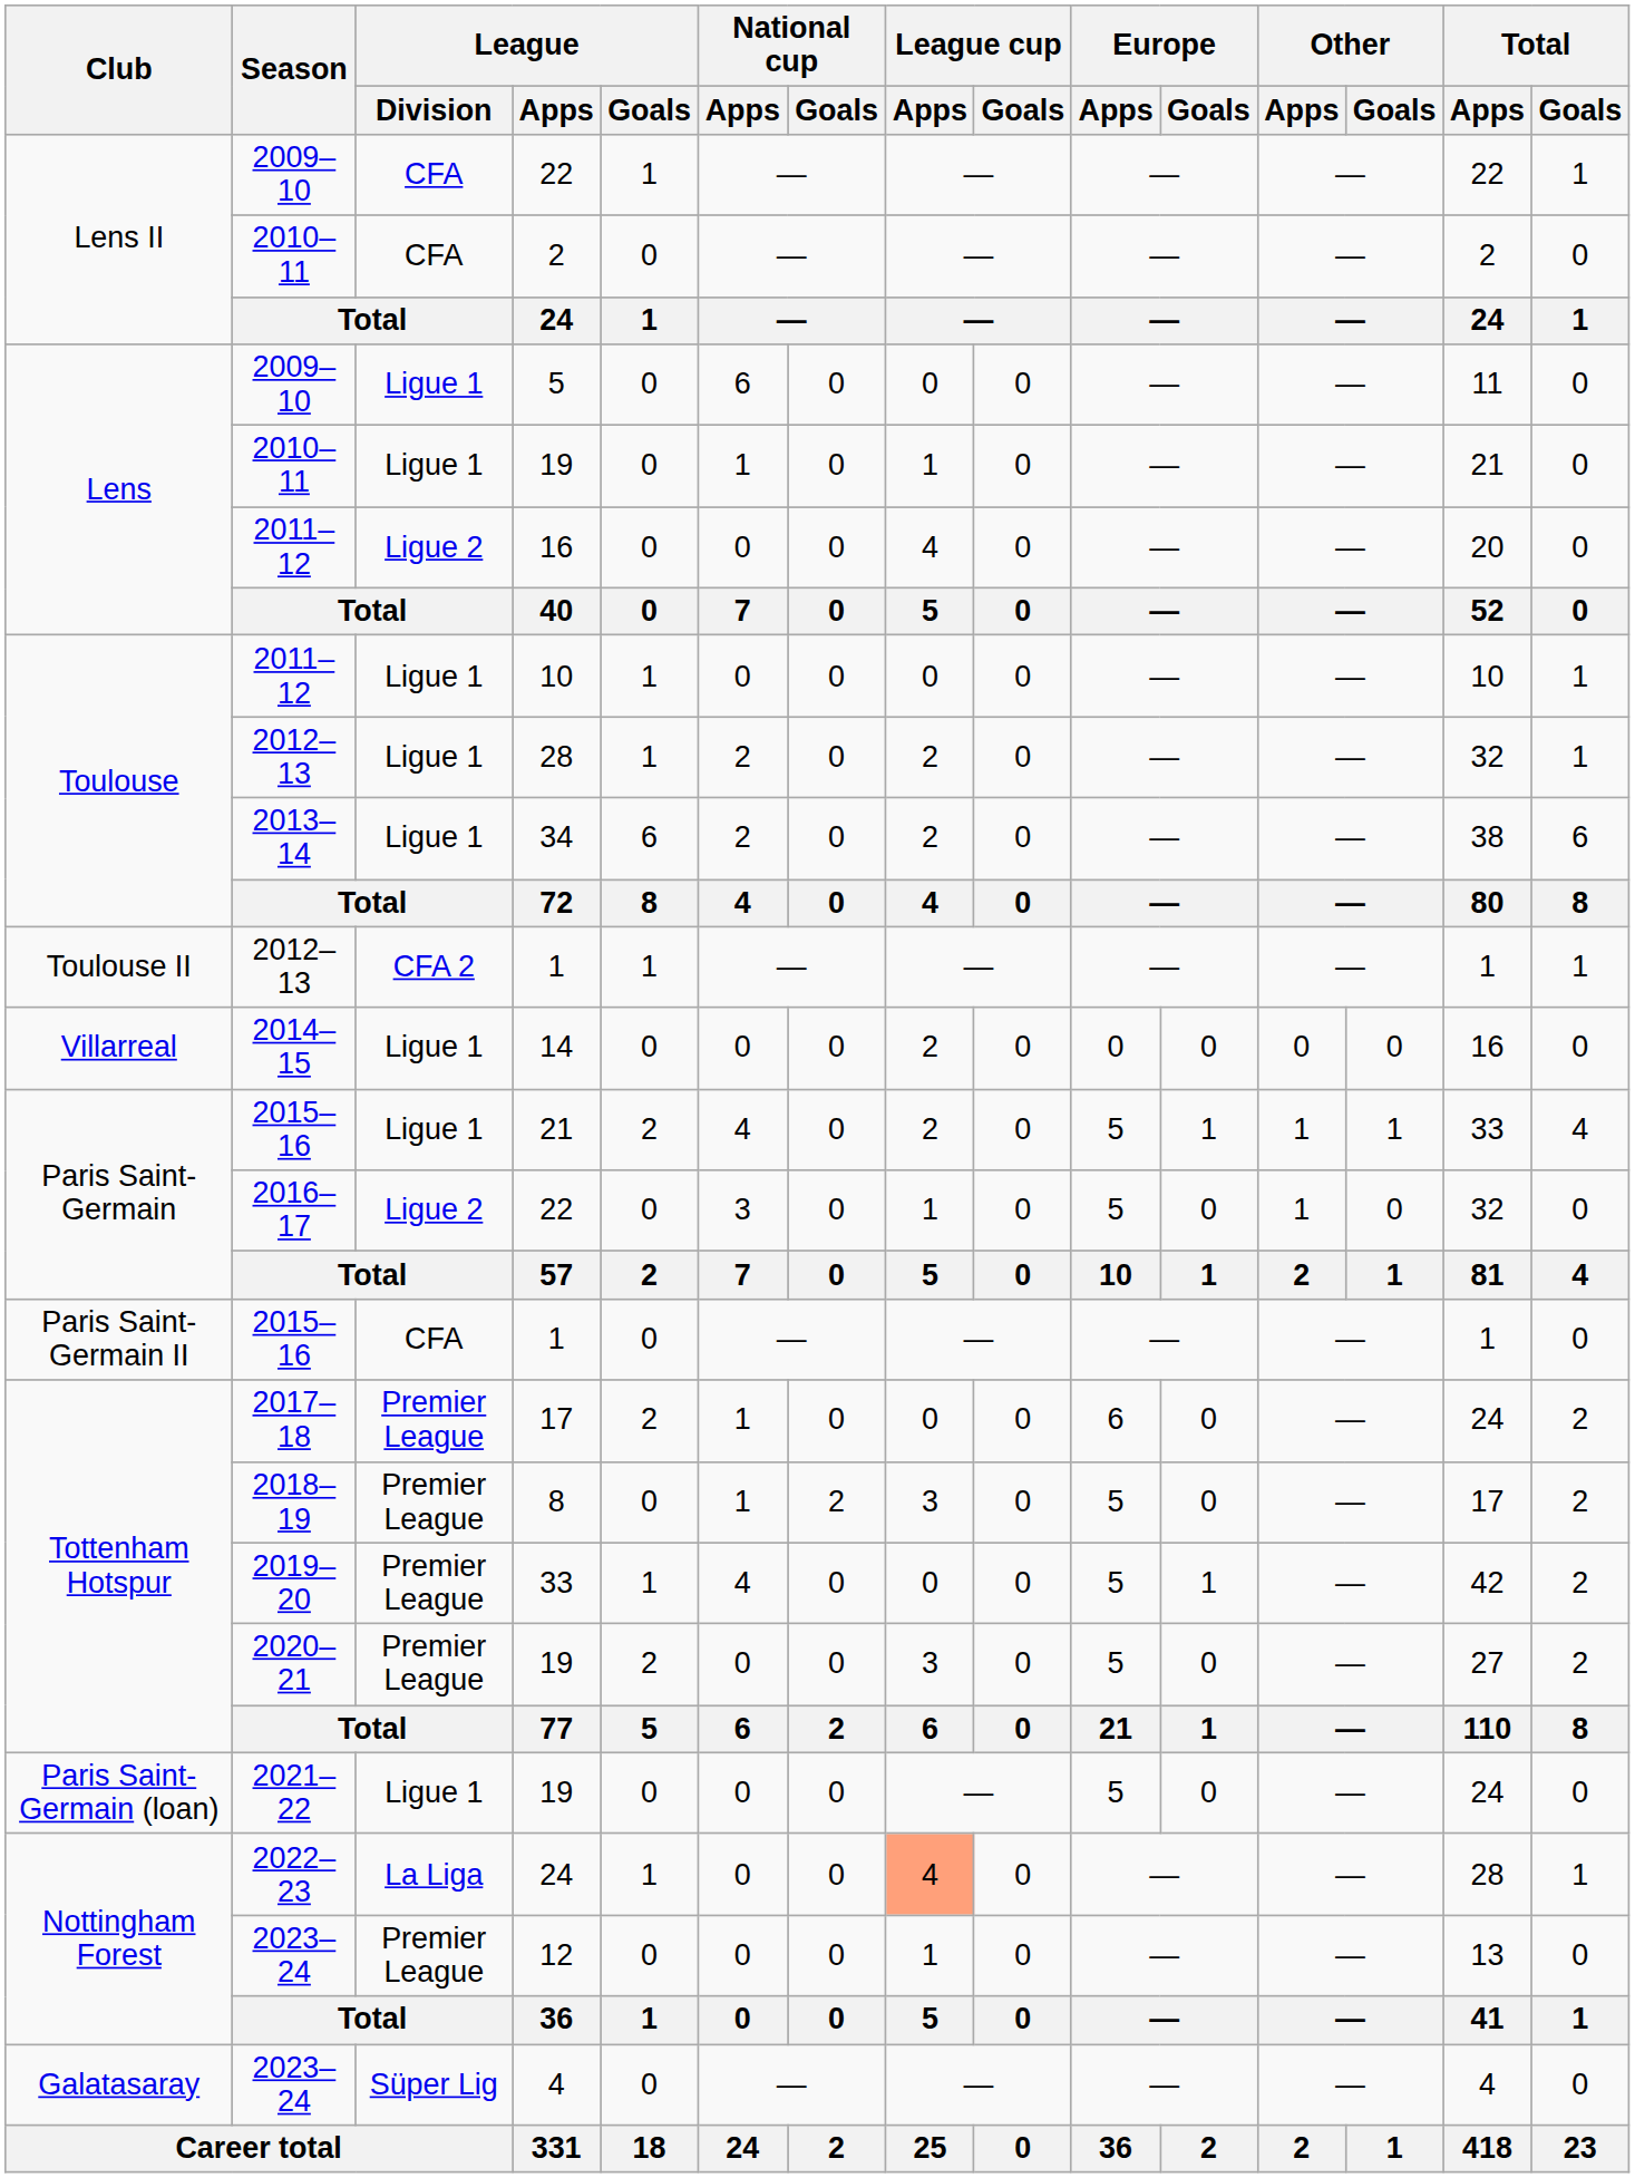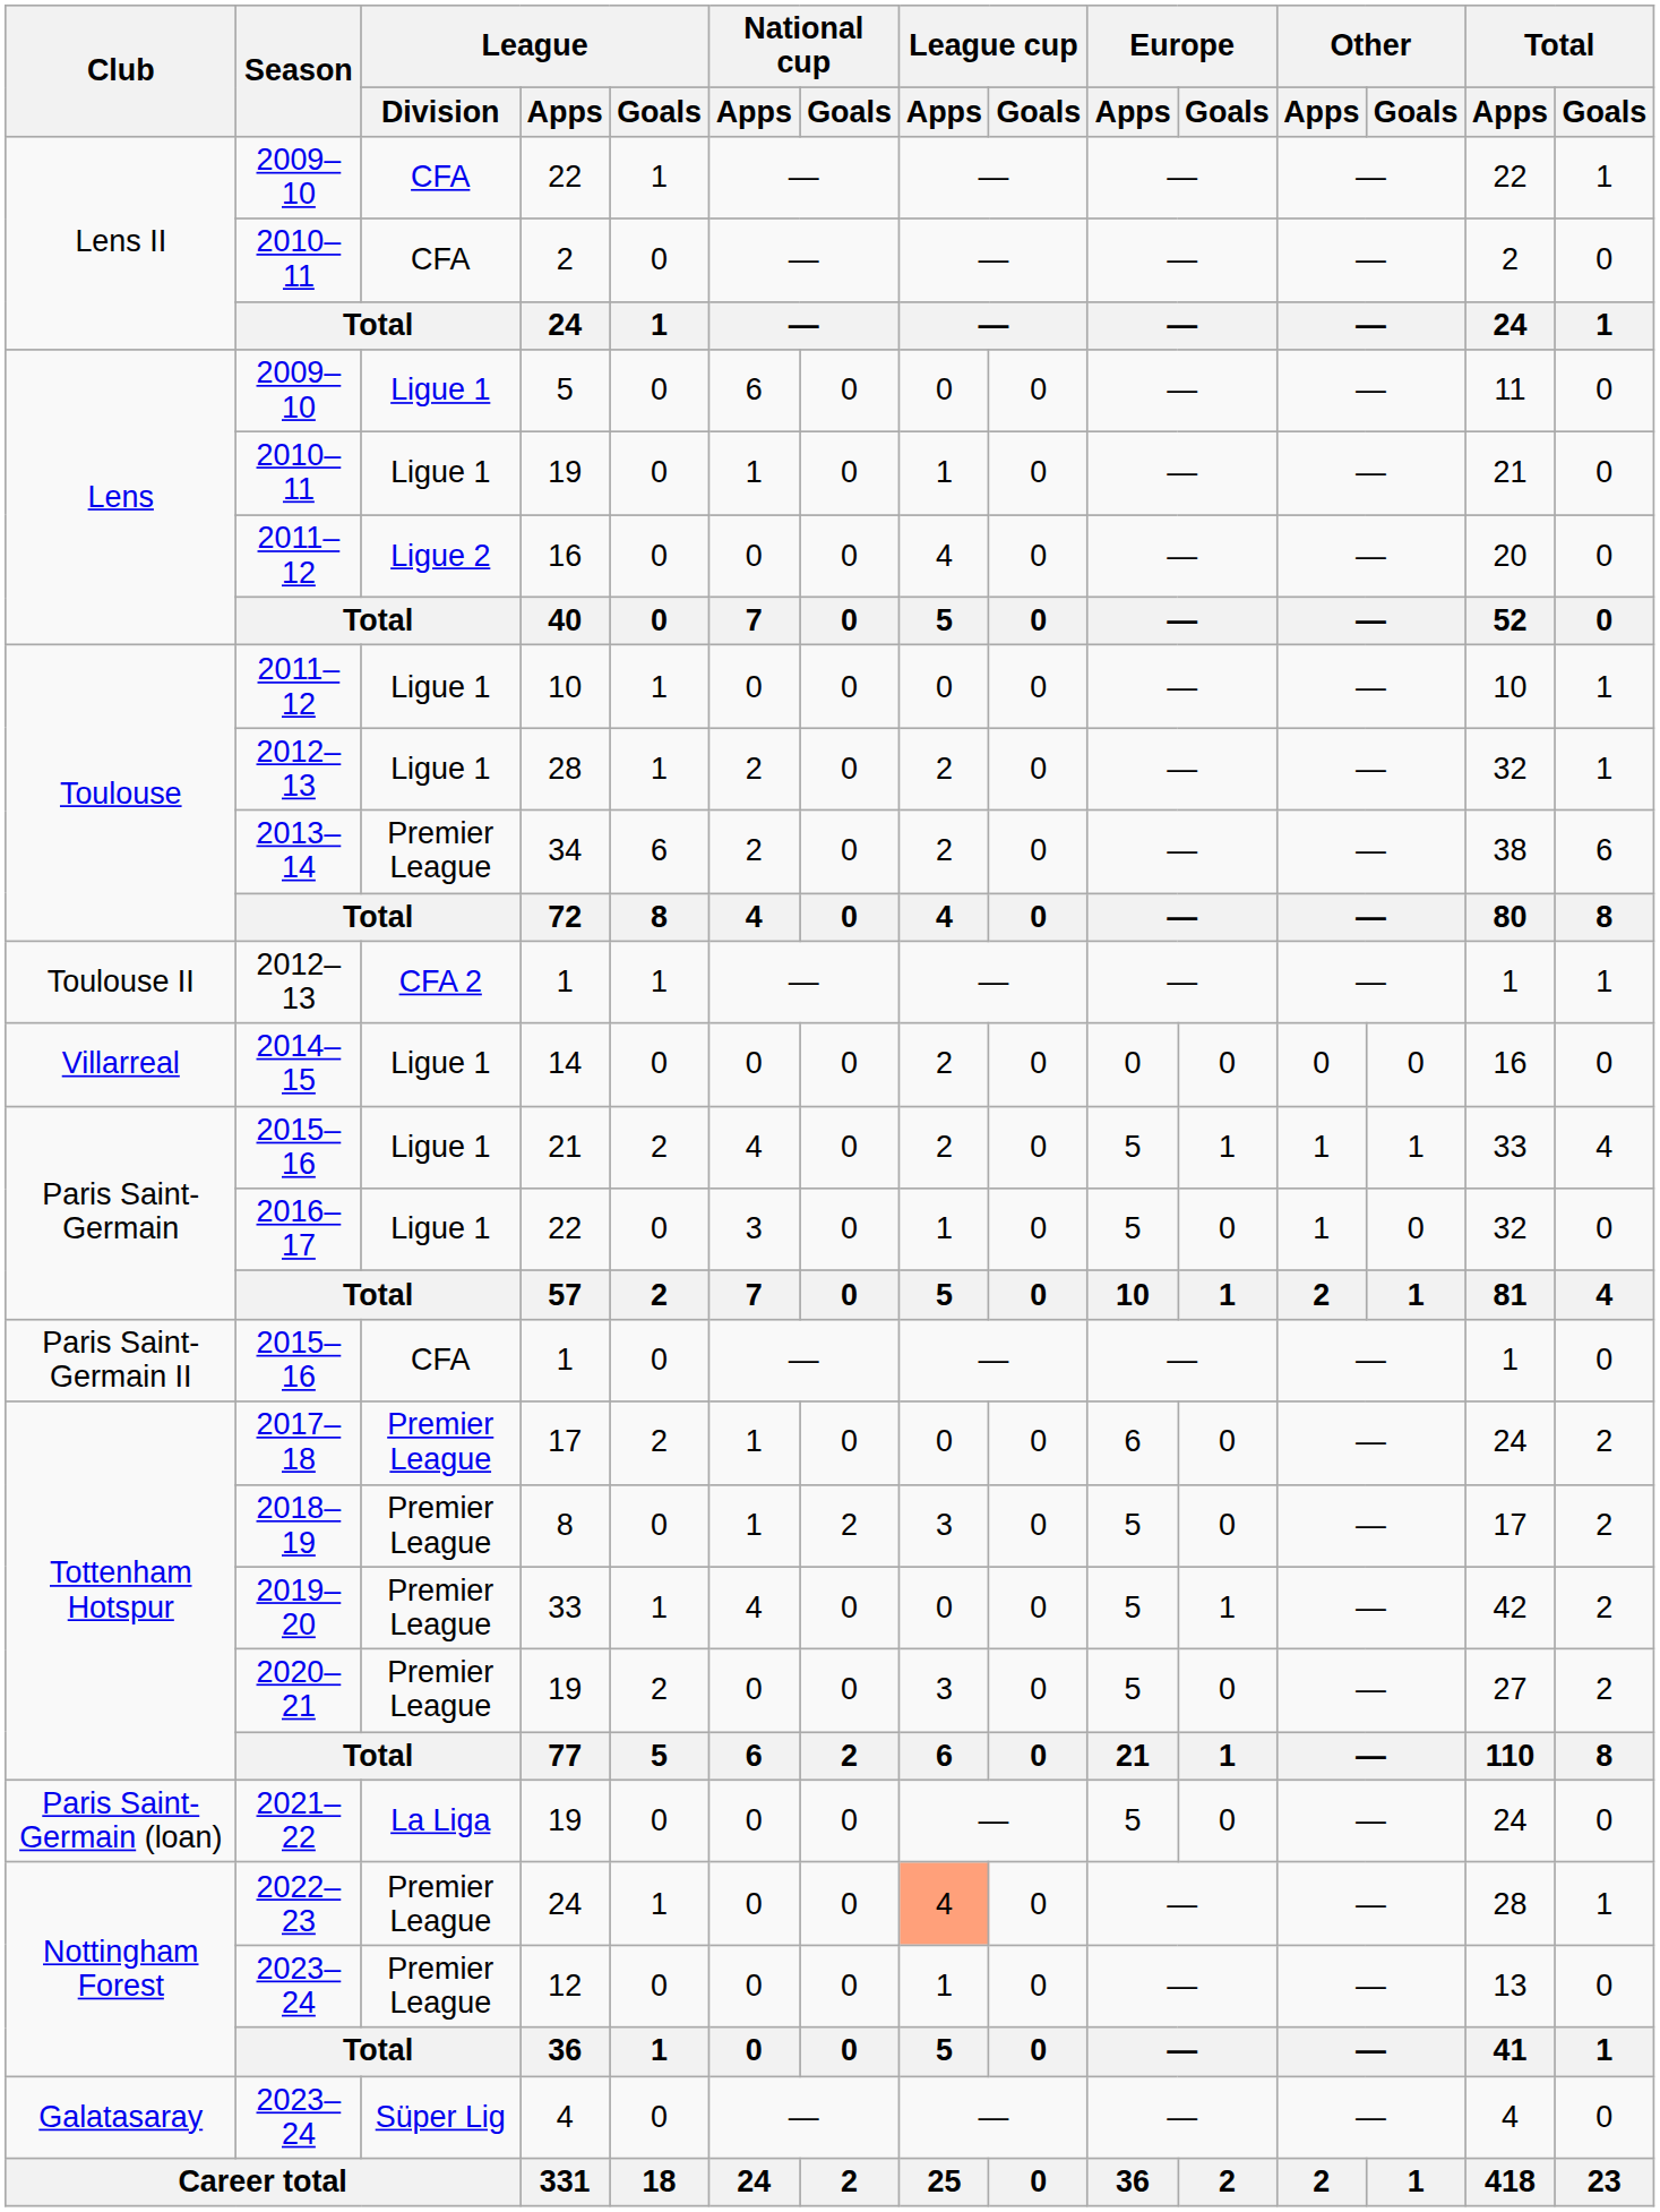 <table class=wikitable style="text-align:center">
 <tr>
 <th rowspan="2">Club</th>
 <th rowspan="2">Season</th>
 <th colspan="3">League</th>
 <th colspan="2">National cup</th>
 <th colspan="2">League cup</th>
 <th colspan="2">Europe</th>
 <th colspan="2">Other</th>
 <th colspan="2">Total</th>
 </tr>
 <tr>
 <th>Division</th>
 <th>Apps</th>
 <th>Goals</th>
 <th>Apps</th>
 <th>Goals</th>
 <th>Apps</th>
 <th>Goals</th>
 <th>Apps</th>
 <th>Goals</th>
 <th>Apps</th>
 <th>Goals</th>
 <th>Apps</th>
 <th>Goals</th>
 </tr>
 <tr>
 <td rowspan="3">Lens II</td>
 <td><a href='#'>2009–10</a></td>
 <td><a href='#'>CFA</a></td>
 <td>22</td>
 <td>1</td>
 <td colspan="2">—</td>
 <td colspan="2">—</td>
 <td colspan="2">—</td>
 <td colspan="2">—</td>
 <td>22</td>
 <td>1</td>
 </tr>
 <tr>
 <td><a href='#'>2010–11</a></td>
 <td>CFA</td>
 <td>2</td>
 <td>0</td>
 <td colspan="2">—</td>
 <td colspan="2">—</td>
 <td colspan="2">—</td>
 <td colspan="2">—</td>
 <td>2</td>
 <td>0</td>
 </tr>
 <tr>
 <th colspan="2">Total</th>
 <th>24</th>
 <th>1</th>
 <th colspan="2">—</th>
 <th colspan="2">—</th>
 <th colspan="2">—</th>
 <th colspan="2">—</th>
 <th>24</th>
 <th>1</th>
 </tr>
 <tr>
 <td rowspan="4"><a href='#'>Lens</a></td>
 <td><a href='#'>2009–10</a></td>
 <td><a href='#'>Ligue 1</a></td>
 <td>5</td>
 <td>0</td>
 <td>6</td>
 <td>0</td>
 <td>0</td>
 <td>0</td>
 <td colspan="2">—</td>
 <td colspan="2">—</td>
 <td>11</td>
 <td>0</td>
 </tr>
 <tr>
 <td><a href='#'>2010–11</a></td>
 <td>Ligue 1</td>
 <td>19</td>
 <td>0</td>
 <td>1</td>
 <td>0</td>
 <td>1</td>
 <td>0</td>
 <td colspan="2">—</td>
 <td colspan="2">—</td>
 <td>21</td>
 <td>0</td>
 </tr>
 <tr>
 <td><a href='#'>2011–12</a></td>
 <td><a href='#'>Ligue 2</a></td>
 <td>16</td>
 <td>0</td>
 <td>0</td>
 <td>0</td>
 <td>4</td>
 <td>0</td>
 <td colspan="2">—</td>
 <td colspan="2">—</td>
 <td>20</td>
 <td>0</td>
 </tr>
 <tr>
 <th colspan="2">Total</th>
 <th>40</th>
 <th>0</th>
 <th>7</th>
 <th>0</th>
 <th>5</th>
 <th>0</th>
 <th colspan="2">—</th>
 <th colspan="2">—</th>
 <th>52</th>
 <th>0</th>
 </tr>
 <tr>
 <td rowspan="4"><a href='#'>Toulouse</a></td>
 <td><a href='#'>2011–12</a></td>
 <td>Ligue 1</td>
 <td>10</td>
 <td>1</td>
 <td>0</td>
 <td>0</td>
 <td>0</td>
 <td>0</td>
 <td colspan="2">—</td>
 <td colspan="2">—</td>
 <td>10</td>
 <td>1</td>
 </tr>
 <tr>
 <td><a href='#'>2012–13</a></td>
 <td>Ligue 1</td>
 <td>28</td>
 <td>1</td>
 <td>2</td>
 <td>0</td>
 <td>2</td>
 <td>0</td>
 <td colspan="2">—</td>
 <td colspan="2">—</td>
 <td>32</td>
 <td>1</td>
 </tr>
 <tr>
 <td><a href='#'>2013–14</a></td>
-<td>Ligue 1</td>
+<td>Premier League</td>
 <td>34</td>
 <td>6</td>
 <td>2</td>
 <td>0</td>
 <td>2</td>
 <td>0</td>
 <td colspan="2">—</td>
 <td colspan="2">—</td>
 <td>38</td>
 <td>6</td>
 </tr>
 <tr>
 <th colspan="2">Total</th>
 <th>72</th>
 <th>8</th>
 <th>4</th>
 <th>0</th>
 <th>4</th>
 <th>0</th>
 <th colspan="2">—</th>
 <th colspan="2">—</th>
 <th>80</th>
 <th>8</th>
 </tr>
 <tr>
 <td>Toulouse II</td>
 <td>2012–13</td>
 <td><a href='#'>CFA 2</a></td>
 <td>1</td>
 <td>1</td>
 <td colspan="2">—</td>
 <td colspan="2">—</td>
 <td colspan="2">—</td>
 <td colspan="2">—</td>
 <td>1</td>
 <td>1</td>
 </tr>
 <tr>
 <td><a href='#'>Villarreal</a></td>
 <td><a href='#'>2014–15</a></td>
 <td>Ligue 1</td>
 <td>14</td>
 <td>0</td>
 <td>0</td>
 <td>0</td>
 <td>2</td>
 <td>0</td>
 <td>0</td>
 <td>0</td>
 <td>0</td>
 <td>0</td>
 <td>16</td>
 <td>0</td>
 </tr>
 <tr>
 <td rowspan="3">Paris Saint-Germain</td>
 <td><a href='#'>2015–16</a></td>
 <td>Ligue 1</td>
 <td>21</td>
 <td>2</td>
 <td>4</td>
 <td>0</td>
 <td>2</td>
 <td>0</td>
 <td>5</td>
 <td>1</td>
 <td>1</td>
 <td>1</td>
 <td>33</td>
 <td>4</td>
 </tr>
 <tr>
 <td><a href='#'>2016–17</a></td>
-<td><a href='#'>Ligue 2</a></td>
+<td>Ligue 1</td>
 <td>22</td>
 <td>0</td>
 <td>3</td>
 <td>0</td>
 <td>1</td>
 <td>0</td>
 <td>5</td>
 <td>0</td>
 <td>1</td>
 <td>0</td>
 <td>32</td>
 <td>0</td>
 </tr>
 <tr>
 <th colspan="2">Total</th>
 <th>57</th>
 <th>2</th>
 <th>7</th>
 <th>0</th>
 <th>5</th>
 <th>0</th>
 <th>10</th>
 <th>1</th>
 <th>2</th>
 <th>1</th>
 <th>81</th>
 <th>4</th>
 </tr>
 <tr>
 <td>Paris Saint-Germain II</td>
 <td><a href='#'>2015–16</a></td>
 <td>CFA</td>
 <td>1</td>
 <td>0</td>
 <td colspan="2">—</td>
 <td colspan="2">—</td>
 <td colspan="2">—</td>
 <td colspan="2">—</td>
 <td>1</td>
 <td>0</td>
 </tr>
 <tr>
 <td rowspan="5"><a href='#'>Tottenham Hotspur</a></td>
 <td><a href='#'>2017–18</a></td>
 <td><a href='#'>Premier League</a></td>
 <td>17</td>
 <td>2</td>
 <td>1</td>
 <td>0</td>
 <td>0</td>
 <td>0</td>
 <td>6</td>
 <td>0</td>
 <td colspan="2">—</td>
 <td>24</td>
 <td>2</td>
 </tr>
 <tr>
 <td><a href='#'>2018–19</a></td>
 <td>Premier League</td>
 <td>8</td>
 <td>0</td>
 <td>1</td>
 <td>2</td>
 <td>3</td>
 <td>0</td>
 <td>5</td>
 <td>0</td>
 <td colspan="2">—</td>
 <td>17</td>
 <td>2</td>
 </tr>
 <tr>
 <td><a href='#'>2019–20</a></td>
 <td>Premier League</td>
 <td>33</td>
 <td>1</td>
 <td>4</td>
 <td>0</td>
 <td>0</td>
 <td>0</td>
 <td>5</td>
 <td>1</td>
 <td colspan="2">—</td>
 <td>42</td>
 <td>2</td>
 </tr>
 <tr>
 <td><a href='#'>2020–21</a></td>
 <td>Premier League</td>
 <td>19</td>
 <td>2</td>
 <td>0</td>
 <td>0</td>
 <td>3</td>
 <td>0</td>
 <td>5</td>
 <td>0</td>
 <td colspan="2">—</td>
 <td>27</td>
 <td>2</td>
 </tr>
 <tr>
 <th colspan="2">Total</th>
 <th>77</th>
 <th>5</th>
 <th>6</th>
 <th>2</th>
 <th>6</th>
 <th>0</th>
 <th>21</th>
 <th>1</th>
 <th colspan="2">—</th>
 <th>110</th>
 <th>8</th>
 </tr>
 <tr>
 <td><a href='#'>Paris Saint-Germain</a> (loan)</td>
 <td><a href='#'>2021–22</a></td>
-<td>Ligue 1</td>
+<td><a href='#'>La Liga</a></td>
 <td>19</td>
 <td>0</td>
 <td>0</td>
 <td>0</td>
 <td colspan="2">—</td>
 <td>5</td>
 <td>0</td>
 <td colspan="2">—</td>
 <td>24</td>
 <td>0</td>
 </tr>
 <tr>
 <td rowspan="3"><a href='#'>Nottingham Forest</a></td>
 <td><a href='#'>2022–23</a></td>
-<td><a href='#'>La Liga</a></td>
+<td>Premier League</td>
 <td>24</td>
 <td>1</td>
 <td>0</td>
 <td>0</td>
 <td style="background: lightsalmon;">4</td>
 <td>0</td>
 <td colspan="2">—</td>
 <td colspan="2">—</td>
 <td>28</td>
 <td>1</td>
 </tr>
 <tr>
 <td><a href='#'>2023–24</a></td>
 <td>Premier League</td>
 <td>12</td>
 <td>0</td>
 <td>0</td>
 <td>0</td>
 <td>1</td>
 <td>0</td>
 <td colspan="2">—</td>
 <td colspan="2">—</td>
 <td>13</td>
 <td>0</td>
 </tr>
 <tr>
 <th colspan="2">Total</th>
 <th>36</th>
 <th>1</th>
 <th>0</th>
 <th>0</th>
 <th>5</th>
 <th>0</th>
 <th colspan="2">—</th>
 <th colspan="2">—</th>
 <th>41</th>
 <th>1</th>
 </tr>
 <tr>
 <td><a href='#'>Galatasaray</a></td>
 <td><a href='#'>2023–24</a></td>
 <td><a href='#'>Süper Lig</a></td>
 <td>4</td>
 <td>0</td>
 <td colspan="2">—</td>
 <td colspan="2">—</td>
 <td colspan="2">—</td>
 <td colspan="2">—</td>
 <td>4</td>
 <td>0</td>
 </tr>
 <tr>
 <th colspan="3">Career total</th>
 <th>331</th>
 <th>18</th>
 <th>24</th>
 <th>2</th>
 <th>25</th>
 <th>0</th>
 <th>36</th>
 <th>2</th>
 <th>2</th>
 <th>1</th>
 <th>418</th>
 <th>23</th>
 </tr>
 </table>
